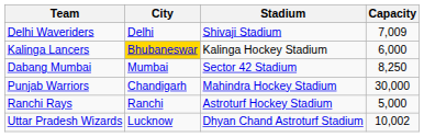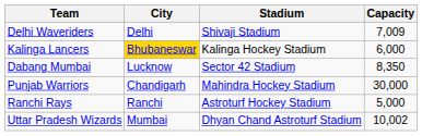 <table class="wikitable sortable" style="text-align: left;">
 <tr>
 <th>Team</th>
 <th>City</th>
 <th>Stadium</th>
 <th>Capacity</th>
 </tr>
 <tr>
 <td><a href='#'>Delhi Waveriders</a></td>
 <td><a href='#'>Delhi</a></td>
 <td><a href='#'>Shivaji Stadium</a></td>
 <td style="text-align:center;">7,009</td>
 </tr>
 <tr>
 <td><a href='#'>Kalinga Lancers</a></td>
 <td style="background: gold;"><a href='#'>Bhubaneswar</a></td>
 <td>Kalinga Hockey Stadium</td>
 <td style="text-align:center;">6,000</td>
 </tr>
 <tr>
 <td><a href='#'>Dabang Mumbai</a></td>
-<td><a href='#'>Mumbai</a></td>
+<td><a href='#'>Lucknow</a></td>
 <td><a href='#'>Sector 42 Stadium</a></td>
-<td style="text-align:center;">8,250</td>
+<td style="text-align:center;">8,350</td>
 </tr>
 <tr>
 <td><a href='#'>Punjab Warriors</a></td>
 <td><a href='#'>Chandigarh</a></td>
 <td><a href='#'>Mahindra Hockey Stadium</a></td>
 <td style="text-align:center;">30,000</td>
 </tr>
 <tr>
 <td><a href='#'>Ranchi Rays</a></td>
 <td><a href='#'>Ranchi</a></td>
 <td><a href='#'>Astroturf Hockey Stadium</a></td>
 <td style="text-align:center;">5,000</td>
 </tr>
 <tr>
 <td><a href='#'>Uttar Pradesh Wizards</a></td>
-<td><a href='#'>Lucknow</a></td>
+<td><a href='#'>Mumbai</a></td>
 <td><a href='#'>Dhyan Chand Astroturf Stadium</a></td>
 <td style="text-align:center;">10,002</td>
 </tr>
 </table>
